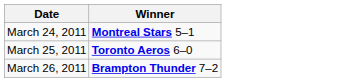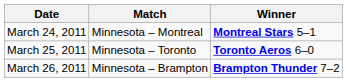 <table class="wikitable" style="font-size: 95%; text-align: center style="background:lightgrey; color:black">
 <tr>
 <th>Date</th>
+<th>Match</th>
 <th>Winner</th>
 </tr>
 <tr>
 <td>March 24, 2011</td>
+<td>Minnesota –  Montreal</td>
 <td><strong><a href='#'>Montreal Stars</a> </strong> 5–1</td>
 </tr>
 <tr>
 <td>March 25, 2011</td>
+<td>Minnesota –  Toronto</td>
 <td><strong><a href='#'>Toronto Aeros</a> </strong> 6–0</td>
 </tr>
 <tr>
 <td>March 26, 2011</td>
+<td>Minnesota – Brampton</td>
 <td><strong><a href='#'>Brampton Thunder</a></strong> 7–2</td>
 </tr>
 </table>
